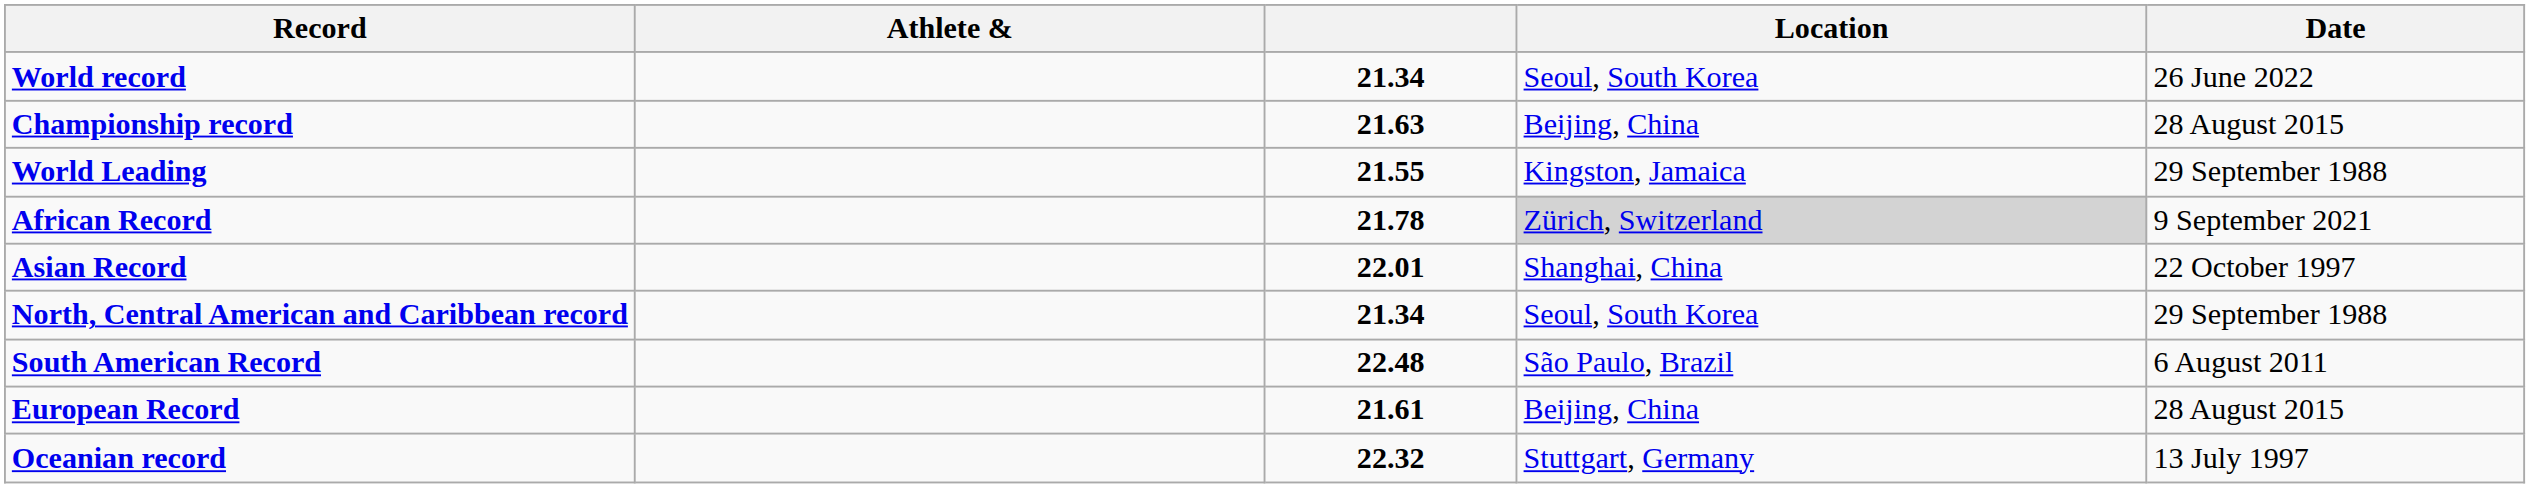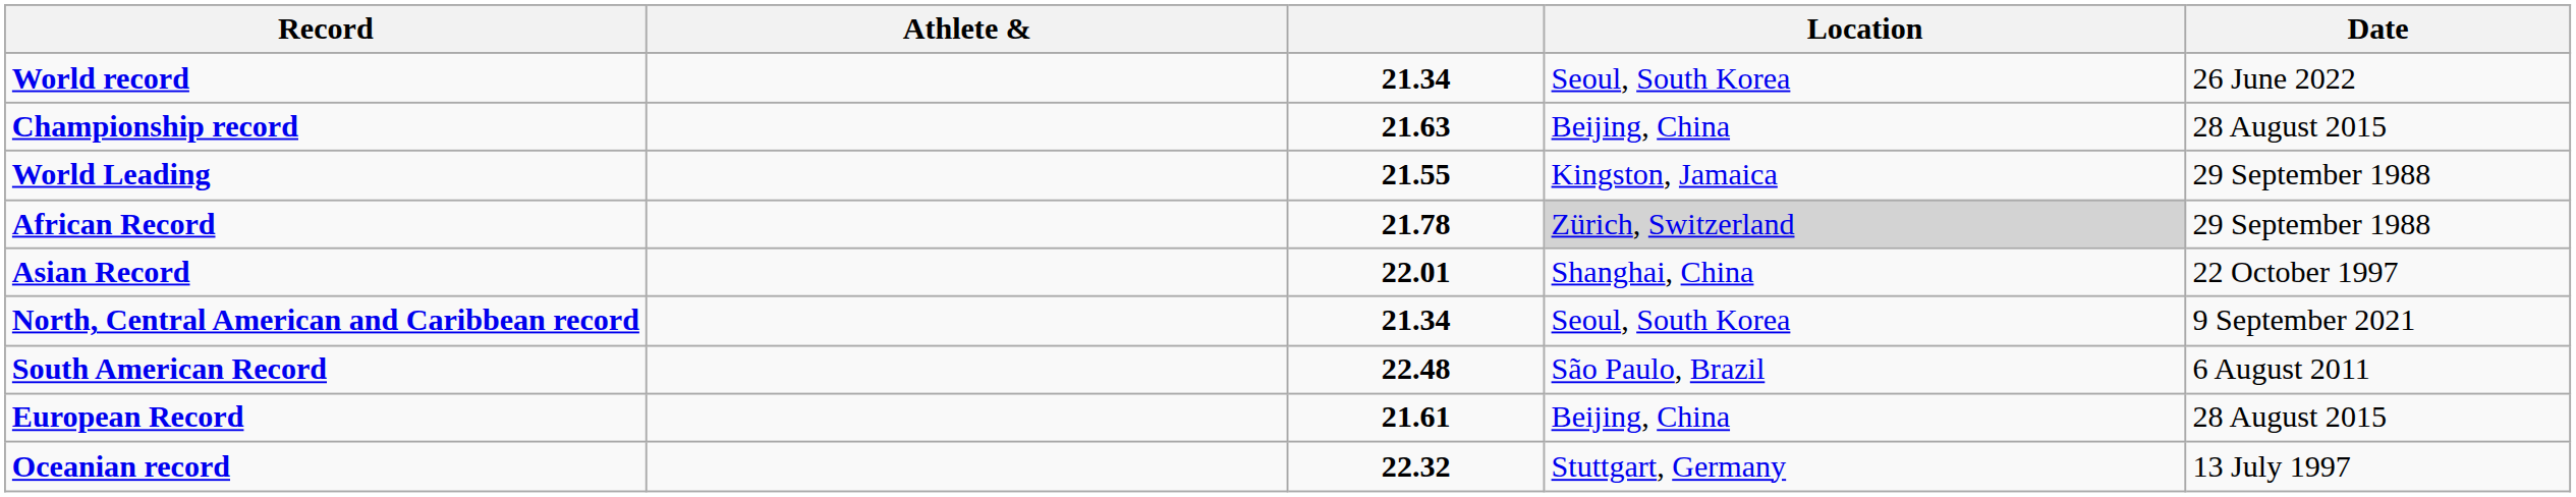 <table class="wikitable">
 <tr>
 <th width=25% align=center>Record</th>
 <th width=25% align=center>Athlete & </th>
 <th width=10% align=center></th>
 <th width=25% align=center>Location</th>
 <th width=15% align=center>Date</th>
 </tr>
 <tr>
 <td><strong><a href='#'>World record</a></strong></td>
 <td></td>
 <td align=center><strong>21.34</strong></td>
 <td><a href='#'>Seoul</a>, <a href='#'>South Korea</a></td>
 <td>26 June 2022</td>
 </tr>
 <tr>
 <td><strong><a href='#'>Championship record</a></strong></td>
 <td></td>
 <td align=center><strong>21.63</strong></td>
 <td><a href='#'>Beijing</a>, <a href='#'>China</a></td>
 <td>28 August 2015</td>
 </tr>
 <tr>
 <td><strong><a href='#'>World Leading</a></strong></td>
 <td></td>
 <td align=center><strong>21.55</strong></td>
 <td><a href='#'>Kingston</a>, <a href='#'>Jamaica</a></td>
 <td>29 September 1988</td>
 </tr>
 <tr>
 <td><strong><a href='#'>African Record</a></strong></td>
 <td></td>
 <td align=center><strong>21.78</strong></td>
 <td style="background: lightgrey;"><a href='#'>Zürich</a>, <a href='#'>Switzerland</a></td>
-<td>9 September 2021</td>
+<td>29 September 1988</td>
 </tr>
 <tr>
 <td><strong><a href='#'>Asian Record</a></strong></td>
 <td></td>
 <td align=center><strong>22.01</strong></td>
 <td><a href='#'>Shanghai</a>, <a href='#'>China</a></td>
 <td>22 October 1997</td>
 </tr>
 <tr>
 <td><strong><a href='#'>North, Central American and Caribbean record</a></strong></td>
 <td></td>
 <td align=center><strong>21.34</strong></td>
 <td><a href='#'>Seoul</a>, <a href='#'>South Korea</a></td>
-<td>29 September 1988</td>
+<td>9 September 2021</td>
 </tr>
 <tr>
 <td><strong><a href='#'>South American Record</a></strong></td>
 <td></td>
 <td align=center><strong>22.48</strong></td>
 <td><a href='#'>São Paulo</a>, <a href='#'>Brazil</a></td>
 <td>6 August 2011</td>
 </tr>
 <tr>
 <td><strong><a href='#'>European Record</a></strong></td>
 <td></td>
 <td align=center><strong>21.61</strong></td>
 <td><a href='#'>Beijing</a>, <a href='#'>China</a></td>
 <td>28 August 2015</td>
 </tr>
 <tr>
 <td><strong><a href='#'>Oceanian record</a></strong></td>
 <td></td>
 <td align=center><strong>22.32</strong></td>
 <td><a href='#'>Stuttgart</a>, <a href='#'>Germany</a></td>
 <td>13 July 1997</td>
 </tr>
 </table>
